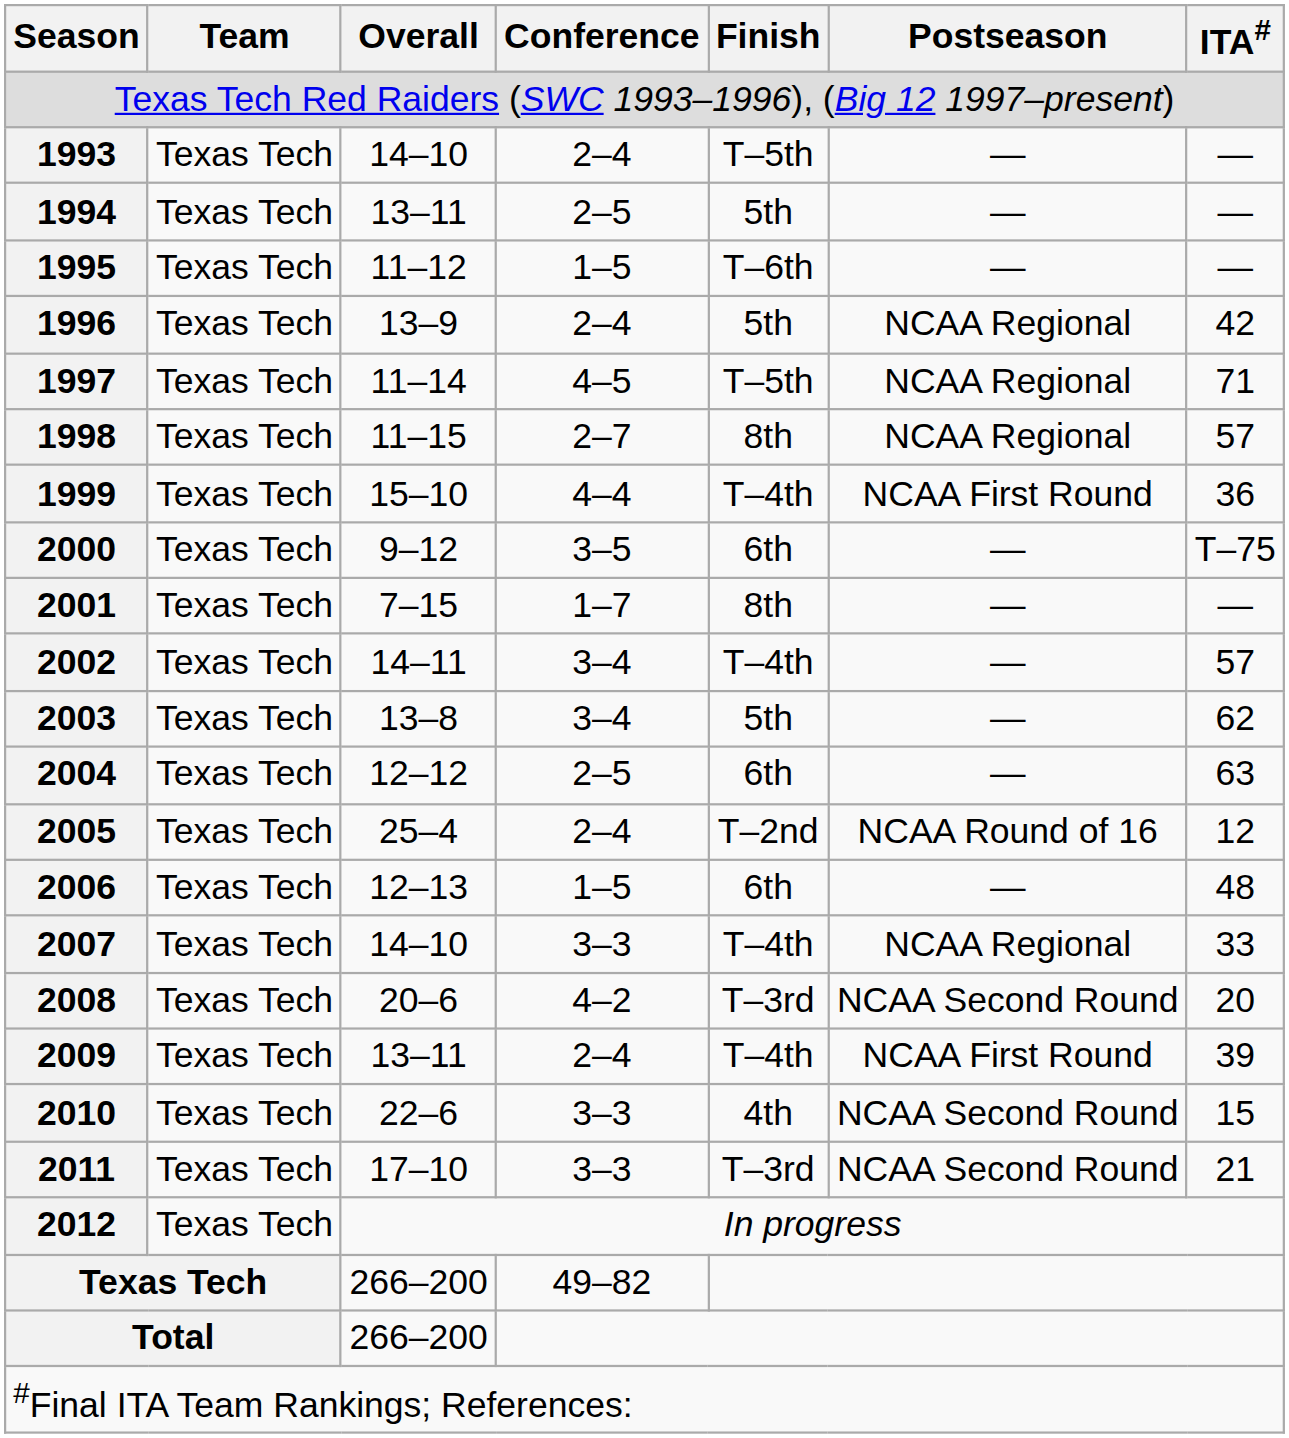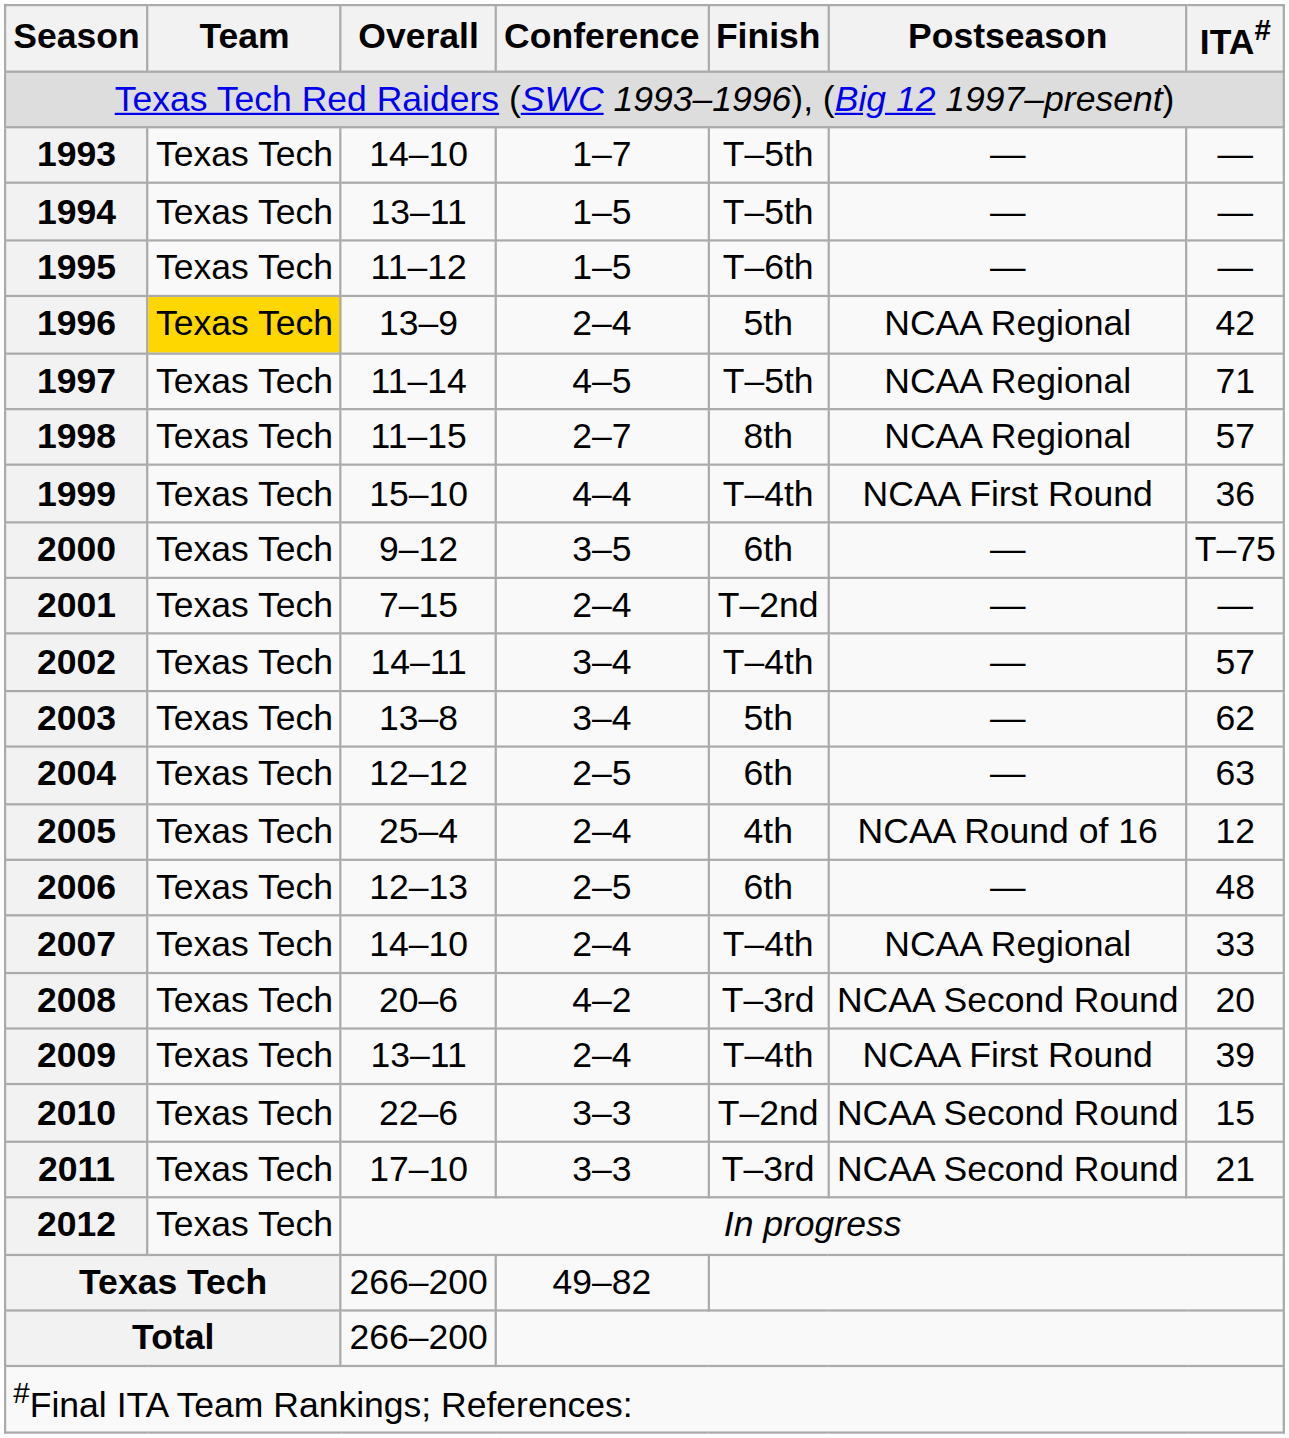 <table class="wikitable" style="text-align:center">
 <tr>
 <th>Season</th>
 <th>Team</th>
 <th>Overall</th>
 <th>Conference</th>
 <th>Finish</th>
 <th>Postseason</th>
 <th>ITA<sup>#</sup></th>
 </tr>
 <tr>
 <td colspan="7" bgcolor="#DDDDDD"><a href='#'>Texas Tech Red Raiders</a> (<em><a href='#'>SWC</a> 1993–1996</em>), (<em><a href='#'>Big 12</a> 1997–present</em>)</td>
 </tr>
 <tr>
 <th scope="row">1993</th>
 <td>Texas Tech</td>
 <td>14–10</td>
-<td>2–4</td>
+<td>1–7</td>
 <td>T–5th</td>
 <td>—</td>
 <td>—</td>
 </tr>
 <tr>
 <th scope="row">1994</th>
 <td>Texas Tech</td>
 <td>13–11</td>
-<td>2–5</td>
-<td>5th</td>
+<td>1–5</td>
+<td>T–5th</td>
 <td>—</td>
 <td>—</td>
 </tr>
 <tr>
 <th scope="row">1995</th>
 <td>Texas Tech</td>
 <td>11–12</td>
 <td>1–5</td>
 <td>T–6th</td>
 <td>—</td>
 <td>—</td>
 </tr>
 <tr>
 <th scope="row">1996</th>
-<td>Texas Tech</td>
+<td style="background: gold;">Texas Tech</td>
 <td>13–9</td>
 <td>2–4</td>
 <td>5th</td>
 <td>NCAA Regional</td>
 <td>42</td>
 </tr>
 <tr>
 <th scope="row">1997</th>
 <td>Texas Tech</td>
 <td>11–14</td>
 <td>4–5</td>
 <td>T–5th</td>
 <td>NCAA Regional</td>
 <td>71</td>
 </tr>
 <tr>
 <th scope="row">1998</th>
 <td>Texas Tech</td>
 <td>11–15</td>
 <td>2–7</td>
 <td>8th</td>
 <td>NCAA Regional</td>
 <td>57</td>
 </tr>
 <tr>
 <th scope="row">1999</th>
 <td>Texas Tech</td>
 <td>15–10</td>
 <td>4–4</td>
 <td>T–4th</td>
 <td>NCAA First Round</td>
 <td>36</td>
 </tr>
 <tr>
 <th scope="row">2000</th>
 <td>Texas Tech</td>
 <td>9–12</td>
 <td>3–5</td>
 <td>6th</td>
 <td>—</td>
 <td>T–75</td>
 </tr>
 <tr>
 <th scope="row">2001</th>
 <td>Texas Tech</td>
 <td>7–15</td>
-<td>1–7</td>
-<td>8th</td>
+<td>2–4</td>
+<td>T–2nd</td>
 <td>—</td>
 <td>—</td>
 </tr>
 <tr>
 <th scope="row">2002</th>
 <td>Texas Tech</td>
 <td>14–11</td>
 <td>3–4</td>
 <td>T–4th</td>
 <td>—</td>
 <td>57</td>
 </tr>
 <tr>
 <th scope="row">2003</th>
 <td>Texas Tech</td>
 <td>13–8</td>
 <td>3–4</td>
 <td>5th</td>
 <td>—</td>
 <td>62</td>
 </tr>
 <tr>
 <th scope="row">2004</th>
 <td>Texas Tech</td>
 <td>12–12</td>
 <td>2–5</td>
 <td>6th</td>
 <td>—</td>
 <td>63</td>
 </tr>
 <tr>
 <th scope="row">2005</th>
 <td>Texas Tech</td>
 <td>25–4</td>
 <td>2–4</td>
-<td>T–2nd</td>
+<td>4th</td>
 <td>NCAA Round of 16</td>
 <td>12</td>
 </tr>
 <tr>
 <th scope="row">2006</th>
 <td>Texas Tech</td>
 <td>12–13</td>
-<td>1–5</td>
+<td>2–5</td>
 <td>6th</td>
 <td>—</td>
 <td>48</td>
 </tr>
 <tr>
 <th scope="row">2007</th>
 <td>Texas Tech</td>
 <td>14–10</td>
-<td>3–3</td>
+<td>2–4</td>
 <td>T–4th</td>
 <td>NCAA Regional</td>
 <td>33</td>
 </tr>
 <tr>
 <th scope="row">2008</th>
 <td>Texas Tech</td>
 <td>20–6</td>
 <td>4–2</td>
 <td>T–3rd</td>
 <td>NCAA Second Round</td>
 <td>20</td>
 </tr>
 <tr>
 <th scope="row">2009</th>
 <td>Texas Tech</td>
 <td>13–11</td>
 <td>2–4</td>
 <td>T–4th</td>
 <td>NCAA First Round</td>
 <td>39</td>
 </tr>
 <tr>
 <th scope="row">2010</th>
 <td>Texas Tech</td>
 <td>22–6</td>
 <td>3–3</td>
-<td>4th</td>
+<td>T–2nd</td>
 <td>NCAA Second Round</td>
 <td>15</td>
 </tr>
 <tr>
 <th scope="row">2011</th>
 <td>Texas Tech</td>
 <td>17–10</td>
 <td>3–3</td>
 <td>T–3rd</td>
 <td>NCAA Second Round</td>
 <td>21</td>
 </tr>
 <tr>
 <th scope="row">2012</th>
 <td>Texas Tech</td>
 <td colspan="5"><em>In progress</em></td>
 </tr>
 <tr>
 <th scope="row" colspan="2">Texas Tech</th>
 <td>266–200</td>
 <td>49–82</td>
 <td colspan="3"></td>
 </tr>
 <tr>
 <th scope="row" colspan="2">Total</th>
 <td>266–200</td>
 <td colspan="4"></td>
 </tr>
 <tr>
 <td colspan="7" style="text-align:left"><sup>#</sup>Final ITA Team Rankings; References:</td>
 </tr>
 </table>
